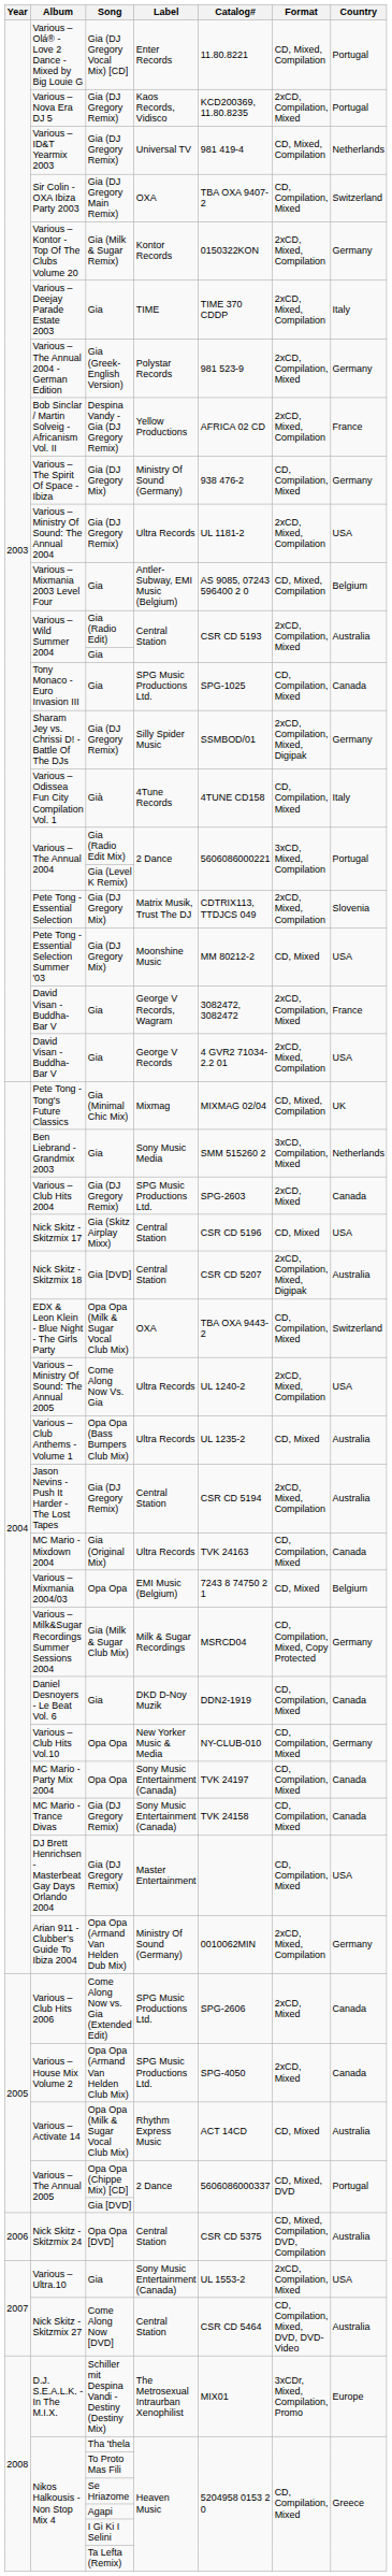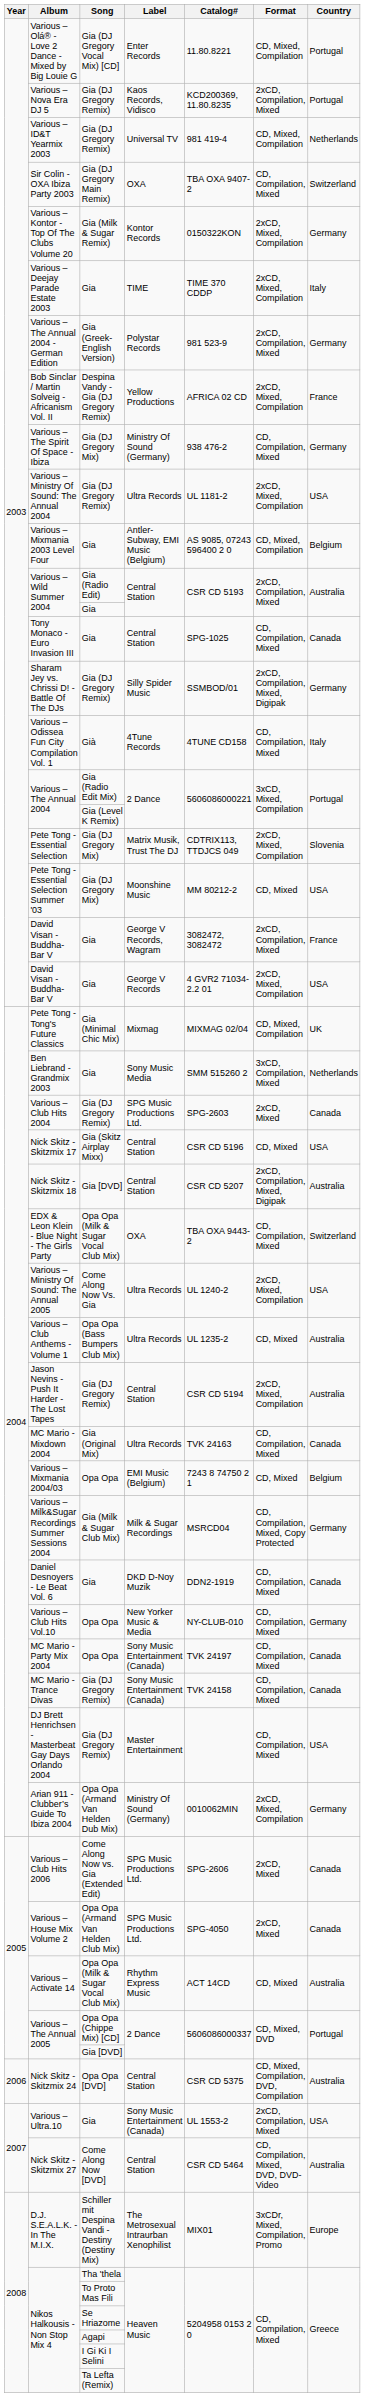 <table class="wikitable">
 <tr>
 <th>Year</th>
 <th>Album</th>
 <th>Song</th>
 <th>Label</th>
 <th>Catalog#</th>
 <th>Format</th>
 <th>Country</th>
 </tr>
 <tr>
 <td rowspan="22">2003</td>
 <td>Various – Olá® - Love 2 Dance - Mixed by Big Louie G</td>
 <td>Gia (DJ Gregory Vocal Mix) [CD]</td>
 <td>Enter Records</td>
 <td>11.80.8221</td>
 <td>CD, Mixed, Compilation</td>
 <td>Portugal</td>
 </tr>
 <tr>
 <td>Various – Nova Era DJ 5</td>
 <td>Gia (DJ Gregory Remix)</td>
 <td>Kaos Records, Vidisco</td>
 <td>KCD200369, 11.80.8235</td>
 <td>2xCD, Compilation, Mixed</td>
 <td>Portugal</td>
 </tr>
 <tr>
 <td>Various – ID&T Yearmix 2003</td>
 <td>Gia (DJ Gregory Remix)</td>
 <td>Universal TV</td>
 <td>981 419-4</td>
 <td>CD, Mixed, Compilation</td>
 <td>Netherlands</td>
 </tr>
 <tr>
 <td>Sir Colin - OXA Ibiza Party 2003</td>
 <td>Gia (DJ Gregory Main Remix)</td>
 <td>OXA</td>
 <td>TBA OXA 9407-2</td>
 <td>CD, Compilation, Mixed</td>
 <td>Switzerland</td>
 </tr>
 <tr>
 <td>Various – Kontor - Top Of The Clubs Volume 20</td>
 <td>Gia (Milk & Sugar Remix)</td>
 <td>Kontor Records</td>
 <td>0150322KON</td>
 <td>2xCD, Mixed, Compilation</td>
 <td>Germany</td>
 </tr>
 <tr>
 <td>Various – Deejay Parade Estate 2003</td>
 <td>Gia</td>
 <td>TIME</td>
 <td>TIME 370 CDDP</td>
 <td>2xCD, Mixed, Compilation</td>
 <td>Italy</td>
 </tr>
 <tr>
 <td>Various – The Annual 2004 - German Edition</td>
 <td>Gia (Greek-English Version)</td>
 <td>Polystar Records</td>
 <td>981 523-9</td>
 <td>2xCD, Compilation, Mixed</td>
 <td>Germany</td>
 </tr>
 <tr>
 <td>Bob Sinclar / Martin Solveig - Africanism Vol. II</td>
 <td>Despina Vandy - Gia (DJ Gregory Remix)</td>
 <td>Yellow Productions</td>
 <td>AFRICA 02 CD</td>
 <td>2xCD, Mixed, Compilation</td>
 <td>France</td>
 </tr>
 <tr>
 <td>Various – The Spirit Of Space - Ibiza</td>
 <td>Gia (DJ Gregory Mix)</td>
 <td>Ministry Of Sound (Germany)</td>
 <td>938 476-2</td>
 <td>CD, Compilation, Mixed</td>
 <td>Germany</td>
 </tr>
 <tr>
 <td>Various – Ministry Of Sound: The Annual 2004</td>
 <td>Gia (DJ Gregory Remix)</td>
 <td>Ultra Records</td>
 <td>UL 1181-2</td>
 <td>2xCD, Mixed, Compilation</td>
 <td>USA</td>
 </tr>
 <tr>
 <td>Various – Mixmania 2003 Level Four</td>
 <td>Gia</td>
 <td>Antler-Subway, EMI Music (Belgium)</td>
 <td>AS 9085, 07243 596400 2 0</td>
 <td>CD, Mixed, Compilation</td>
 <td>Belgium</td>
 </tr>
 <tr>
 <td rowspan="2">Various – Wild Summer 2004</td>
 <td>Gia (Radio Edit)</td>
 <td rowspan="2">Central Station</td>
 <td rowspan="2">CSR CD 5193</td>
 <td rowspan="2">2xCD, Compilation, Mixed</td>
 <td rowspan="2">Australia</td>
 </tr>
 <tr>
 <td>Gia</td>
 </tr>
 <tr>
 <td>Tony Monaco - Euro Invasion III</td>
 <td>Gia</td>
-<td>SPG Music Productions Ltd.</td>
+<td>Central Station</td>
 <td>SPG-1025</td>
 <td>CD, Compilation, Mixed</td>
 <td>Canada</td>
 </tr>
 <tr>
 <td>Sharam Jey vs. Chrissi D! - Battle Of The DJs</td>
 <td>Gia (DJ Gregory Remix)</td>
 <td>Silly Spider Music</td>
 <td>SSMBOD/01</td>
 <td>2xCD, Compilation, Mixed, Digipak</td>
 <td>Germany</td>
 </tr>
 <tr>
 <td>Various – Odissea Fun City Compilation Vol. 1</td>
 <td>Già</td>
 <td>4Tune Records</td>
 <td>4TUNE CD158</td>
 <td>CD, Compilation, Mixed</td>
 <td>Italy</td>
 </tr>
 <tr>
 <td rowspan="2">Various – The Annual 2004</td>
 <td>Gia (Radio Edit Mix)</td>
 <td rowspan="2">2 Dance</td>
 <td rowspan="2">5606086000221</td>
 <td rowspan="2">3xCD, Mixed, Compilation</td>
 <td rowspan="2">Portugal</td>
 </tr>
 <tr>
 <td>Gia (Level K Remix)</td>
 </tr>
 <tr>
 <td>Pete Tong - Essential Selection</td>
 <td>Gia (DJ Gregory Mix)</td>
 <td>Matrix Musik, Trust The DJ</td>
 <td>CDTRIX113, TTDJCS 049</td>
 <td>2xCD, Mixed, Compilation</td>
 <td>Slovenia</td>
 </tr>
 <tr>
 <td>Pete Tong - Essential Selection Summer '03</td>
 <td>Gia (DJ Gregory Mix)</td>
 <td>Moonshine Music</td>
 <td>MM 80212-2</td>
 <td>CD, Mixed</td>
 <td>USA</td>
 </tr>
 <tr>
 <td>David Visan - Buddha-Bar V</td>
 <td>Gia</td>
 <td>George V Records, Wagram</td>
 <td>3082472, 3082472</td>
 <td>2xCD, Compilation, Mixed</td>
 <td>France</td>
 </tr>
 <tr>
 <td>David Visan - Buddha-Bar V</td>
 <td>Gia</td>
 <td>George V Records</td>
 <td>4 GVR2 71034-2.2 01</td>
 <td>2xCD, Mixed, Compilation</td>
 <td>USA</td>
 </tr>
 <tr>
 <td rowspan="18">2004</td>
 <td>Pete Tong - Tong's Future Classics</td>
 <td>Gia (Minimal Chic Mix)</td>
 <td>Mixmag</td>
 <td>MIXMAG 02/04</td>
 <td>CD, Mixed, Compilation</td>
 <td>UK</td>
 </tr>
 <tr>
 <td>Ben Liebrand - Grandmix 2003</td>
 <td>Gia</td>
 <td>Sony Music Media</td>
 <td>SMM 515260 2</td>
 <td>3xCD, Compilation, Mixed</td>
 <td>Netherlands</td>
 </tr>
 <tr>
 <td>Various – Club Hits 2004</td>
 <td>Gia (DJ Gregory Remix)</td>
 <td>SPG Music Productions Ltd.</td>
 <td>SPG-2603</td>
 <td>2xCD, Mixed</td>
 <td>Canada</td>
 </tr>
 <tr>
 <td>Nick Skitz - Skitzmix 17</td>
 <td>Gia (Skitz Airplay Mixx)</td>
 <td>Central Station</td>
 <td>CSR CD 5196</td>
 <td>CD, Mixed</td>
 <td>USA</td>
 </tr>
 <tr>
 <td>Nick Skitz - Skitzmix 18</td>
 <td>Gia [DVD]</td>
 <td>Central Station</td>
 <td>CSR CD 5207</td>
 <td>2xCD, Compilation, Mixed, Digipak</td>
 <td>Australia</td>
 </tr>
 <tr>
 <td>EDX & Leon Klein - Blue Night - The Girls Party</td>
 <td>Opa Opa (Milk & Sugar Vocal Club Mix)</td>
 <td>OXA</td>
 <td>TBA OXA 9443-2</td>
 <td>CD, Compilation, Mixed</td>
 <td>Switzerland</td>
 </tr>
 <tr>
 <td>Various – Ministry Of Sound: The Annual 2005</td>
 <td>Come Along Now Vs. Gia</td>
 <td>Ultra Records</td>
 <td>UL 1240-2</td>
 <td>2xCD, Mixed, Compilation</td>
 <td>USA</td>
 </tr>
 <tr>
 <td>Various – Club Anthems - Volume 1</td>
 <td>Opa Opa (Bass Bumpers Club Mix)</td>
 <td>Ultra Records</td>
 <td>UL 1235-2</td>
 <td>CD, Mixed</td>
 <td>Australia</td>
 </tr>
 <tr>
 <td>Jason Nevins - Push It Harder - The Lost Tapes</td>
 <td>Gia (DJ Gregory Remix)</td>
 <td>Central Station</td>
 <td>CSR CD 5194</td>
 <td>2xCD, Mixed, Compilation</td>
 <td>Australia</td>
 </tr>
 <tr>
 <td>MC Mario - Mixdown 2004</td>
 <td>Gia (Original Mix)</td>
 <td>Ultra Records</td>
 <td>TVK 24163</td>
 <td>CD, Compilation, Mixed</td>
 <td>Canada</td>
 </tr>
 <tr>
 <td>Various – Mixmania 2004/03</td>
 <td>Opa Opa</td>
 <td>EMI Music (Belgium)</td>
 <td>7243 8 74750 2 1</td>
 <td>CD, Mixed</td>
 <td>Belgium</td>
 </tr>
 <tr>
 <td>Various – Milk&Sugar Recordings Summer Sessions 2004</td>
 <td>Gia (Milk & Sugar Club Mix)</td>
 <td>Milk & Sugar Recordings</td>
 <td>MSRCD04</td>
 <td>CD, Compilation, Mixed, Copy Protected</td>
 <td>Germany</td>
 </tr>
 <tr>
 <td>Daniel Desnoyers - Le Beat Vol. 6</td>
 <td>Gia</td>
 <td>DKD D-Noy Muzik</td>
 <td>DDN2-1919</td>
 <td>CD, Compilation, Mixed</td>
 <td>Canada</td>
 </tr>
 <tr>
 <td>Various – Club Hits Vol.10</td>
 <td>Opa Opa</td>
 <td>New Yorker Music & Media</td>
 <td>NY-CLUB-010</td>
 <td>CD, Compilation, Mixed</td>
 <td>Germany</td>
 </tr>
 <tr>
 <td>MC Mario - Party Mix 2004</td>
 <td>Opa Opa</td>
 <td>Sony Music Entertainment (Canada)</td>
 <td>TVK 24197</td>
 <td>CD, Compilation, Mixed</td>
 <td>Canada</td>
 </tr>
 <tr>
 <td>MC Mario - Trance Divas</td>
 <td>Gia (DJ Gregory Remix)</td>
 <td>Sony Music Entertainment (Canada)</td>
 <td>TVK 24158</td>
 <td>CD, Compilation, Mixed</td>
 <td>Canada</td>
 </tr>
 <tr>
 <td>DJ Brett Henrichsen - Masterbeat Gay Days Orlando 2004</td>
 <td>Gia (DJ Gregory Remix)</td>
 <td>Master Entertainment</td>
 <td></td>
 <td>CD, Compilation, Mixed</td>
 <td>USA</td>
 </tr>
 <tr>
 <td>Arian 911 - Clubber’s Guide To Ibiza 2004</td>
 <td>Opa Opa (Armand Van Helden Dub Mix)</td>
 <td>Ministry Of Sound (Germany)</td>
 <td>0010062MIN</td>
 <td>2xCD, Mixed, Compilation</td>
 <td>Germany</td>
 </tr>
 <tr>
 <td rowspan="5">2005</td>
 <td>Various – Club Hits 2006</td>
 <td>Come Along Now vs. Gia (Extended Edit)</td>
 <td>SPG Music Productions Ltd.</td>
 <td>SPG-2606</td>
 <td>2xCD, Mixed</td>
 <td>Canada</td>
 </tr>
 <tr>
 <td>Various – House Mix Volume 2</td>
 <td>Opa Opa (Armand Van Helden Club Mix)</td>
 <td>SPG Music Productions Ltd.</td>
 <td>SPG-4050</td>
 <td>2xCD, Mixed</td>
 <td>Canada</td>
 </tr>
 <tr>
 <td>Various – Activate 14</td>
 <td>Opa Opa (Milk & Sugar Vocal Club Mix)</td>
 <td>Rhythm Express Music</td>
 <td>ACT 14CD</td>
 <td>CD, Mixed</td>
 <td>Australia</td>
 </tr>
 <tr>
 <td rowspan="2">Various – The Annual 2005</td>
 <td>Opa Opa (Chippe Mix) [CD]</td>
 <td rowspan="2">2 Dance</td>
 <td rowspan="2">5606086000337</td>
 <td rowspan="2">CD, Mixed, DVD</td>
 <td rowspan="2">Portugal</td>
 </tr>
 <tr>
 <td>Gia [DVD]</td>
 </tr>
 <tr>
 <td>2006</td>
 <td>Nick Skitz - Skitzmix 24</td>
 <td>Opa Opa [DVD]</td>
 <td>Central Station</td>
 <td>CSR CD 5375</td>
 <td>CD, Mixed, Compilation, DVD, Compilation</td>
 <td>Australia</td>
 </tr>
 <tr>
 <td rowspan="2">2007</td>
 <td>Various – Ultra.10</td>
 <td>Gia</td>
 <td>Sony Music Entertainment (Canada)</td>
 <td>UL 1553-2</td>
 <td>2xCD, Compilation, Mixed</td>
 <td>USA</td>
 </tr>
 <tr>
 <td>Nick Skitz - Skitzmix 27</td>
 <td>Come Along Now [DVD]</td>
 <td>Central Station</td>
 <td>CSR CD 5464</td>
 <td>CD, Compilation, Mixed, DVD, DVD-Video</td>
 <td>Australia</td>
 </tr>
 <tr>
 <td rowspan="7">2008</td>
 <td>D.J. S.E.A.L.K. - In The M.I.X.</td>
 <td>Schiller mit Despina Vandi - Destiny (Destiny Mix)</td>
 <td>The Metrosexual Intraurban Xenophilist</td>
 <td>MIX01</td>
 <td>3xCDr, Mixed, Compilation, Promo</td>
 <td>Europe</td>
 </tr>
 <tr>
 <td rowspan="6">Nikos Halkousis - Non Stop Mix 4</td>
 <td>Tha 'thela</td>
 <td rowspan="6">Heaven Music</td>
 <td rowspan="6">5204958 0153 2 0</td>
 <td rowspan="6">CD, Compilation, Mixed</td>
 <td rowspan="6">Greece</td>
 </tr>
 <tr>
 <td>To Proto Mas Fili</td>
 </tr>
 <tr>
 <td>Se Hriazome</td>
 </tr>
 <tr>
 <td>Agapi</td>
 </tr>
 <tr>
 <td>I Gi Ki I Selini</td>
 </tr>
 <tr>
 <td>Ta Lefta (Remix)</td>
 </tr>
 </table>
